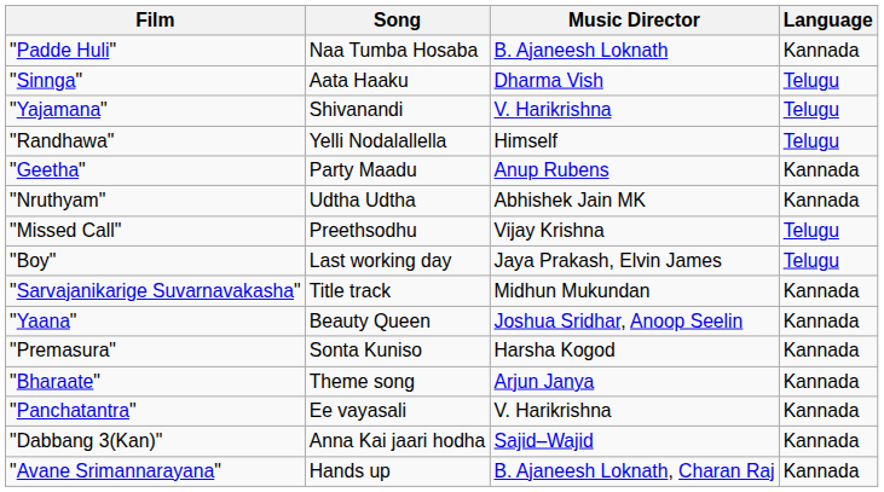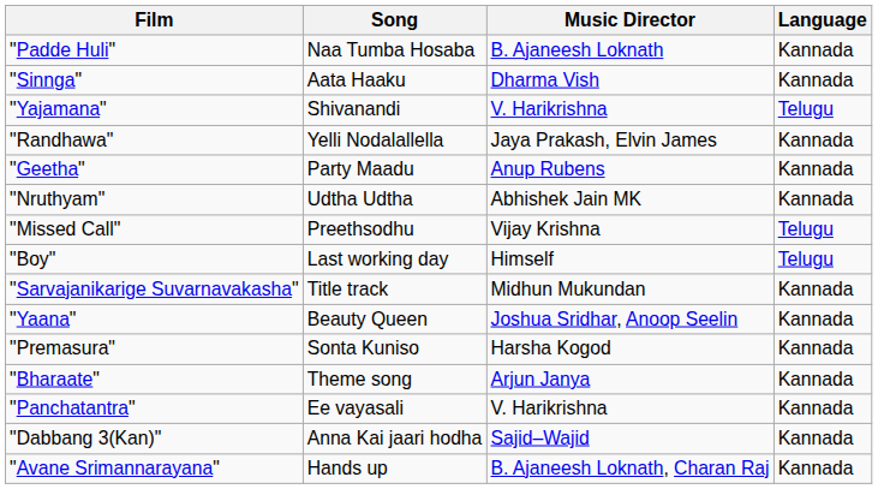 <table class="wikitable sortable">
 <tr>
 <th>Film</th>
 <th>Song</th>
 <th>Music Director</th>
 <th>Language</th>
 </tr>
 <tr>
 <td>"<a href='#'>Padde Huli</a>"</td>
 <td>Naa Tumba Hosaba</td>
 <td><a href='#'>B. Ajaneesh Loknath</a></td>
 <td>Kannada</td>
 </tr>
 <tr>
 <td>"<a href='#'>Sinnga</a>"</td>
 <td>Aata Haaku</td>
 <td><a href='#'>Dharma Vish</a></td>
-<td><a href='#'>Telugu</a></td>
+<td>Kannada</td>
 </tr>
 <tr>
 <td>"<a href='#'>Yajamana</a>"</td>
 <td>Shivanandi</td>
 <td><a href='#'>V. Harikrishna</a></td>
 <td><a href='#'>Telugu</a></td>
 </tr>
 <tr>
 <td>"Randhawa"</td>
 <td>Yelli Nodalallella</td>
-<td>Himself</td>
-<td><a href='#'>Telugu</a></td>
+<td>Jaya Prakash, Elvin James</td>
+<td>Kannada</td>
 </tr>
 <tr>
 <td>"<a href='#'>Geetha</a>"</td>
 <td>Party Maadu</td>
 <td><a href='#'>Anup Rubens</a></td>
 <td>Kannada</td>
 </tr>
 <tr>
 <td>"Nruthyam"</td>
 <td>Udtha Udtha</td>
 <td>Abhishek Jain MK</td>
 <td>Kannada</td>
 </tr>
 <tr>
 <td>"Missed Call"</td>
 <td>Preethsodhu</td>
 <td>Vijay Krishna</td>
 <td><a href='#'>Telugu</a></td>
 </tr>
 <tr>
 <td>"Boy"</td>
 <td>Last working day</td>
-<td>Jaya Prakash, Elvin James</td>
+<td>Himself</td>
 <td><a href='#'>Telugu</a></td>
 </tr>
 <tr>
 <td>"<a href='#'>Sarvajanikarige Suvarnavakasha</a>"</td>
 <td>Title track</td>
 <td>Midhun Mukundan</td>
 <td>Kannada</td>
 </tr>
 <tr>
 <td>"<a href='#'>Yaana</a>"</td>
 <td>Beauty Queen</td>
 <td><a href='#'>Joshua Sridhar</a>, <a href='#'>Anoop Seelin</a></td>
 <td>Kannada</td>
 </tr>
 <tr>
 <td>"Premasura"</td>
 <td>Sonta Kuniso</td>
 <td>Harsha Kogod</td>
 <td>Kannada</td>
 </tr>
 <tr>
 <td>"<a href='#'>Bharaate</a>"</td>
 <td>Theme song</td>
 <td><a href='#'>Arjun Janya</a></td>
 <td>Kannada</td>
 </tr>
 <tr>
 <td>"<a href='#'>Panchatantra</a>"</td>
 <td>Ee vayasali</td>
 <td>V. Harikrishna</td>
 <td>Kannada</td>
 </tr>
 <tr>
 <td>"Dabbang 3(Kan)"</td>
 <td>Anna Kai jaari hodha</td>
 <td><a href='#'>Sajid–Wajid</a></td>
 <td>Kannada</td>
 </tr>
 <tr>
 <td>"<a href='#'>Avane Srimannarayana</a>"</td>
 <td>Hands up</td>
 <td><a href='#'>B. Ajaneesh Loknath</a>, <a href='#'>Charan Raj</a></td>
 <td>Kannada</td>
 </tr>
 </table>
